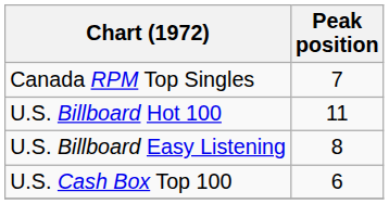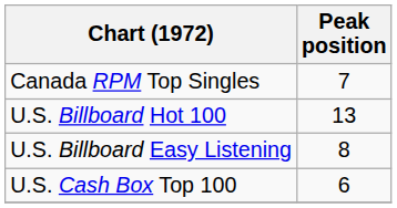 <table class="wikitable sortable">
 <tr>
 <th>Chart (1972)</th>
 <th>Peak<br>position</th>
 </tr>
 <tr>
 <td>Canada <em><a href='#'>RPM</a></em> Top Singles</td>
 <td style="text-align:center;">7</td>
 </tr>
 <tr>
 <td>U.S. <em><a href='#'>Billboard</a></em> <a href='#'>Hot 100</a></td>
-<td style="text-align:center;">11</td>
+<td style="text-align:center;">13</td>
 </tr>
 <tr>
 <td>U.S. <em>Billboard</em> <a href='#'>Easy Listening</a></td>
 <td style="text-align:center;">8</td>
 </tr>
 <tr>
 <td>U.S. <a href='#'><em>Cash Box</em></a> Top 100</td>
 <td align="center">6</td>
 </tr>
 <tr>
 </tr>
 </table>
